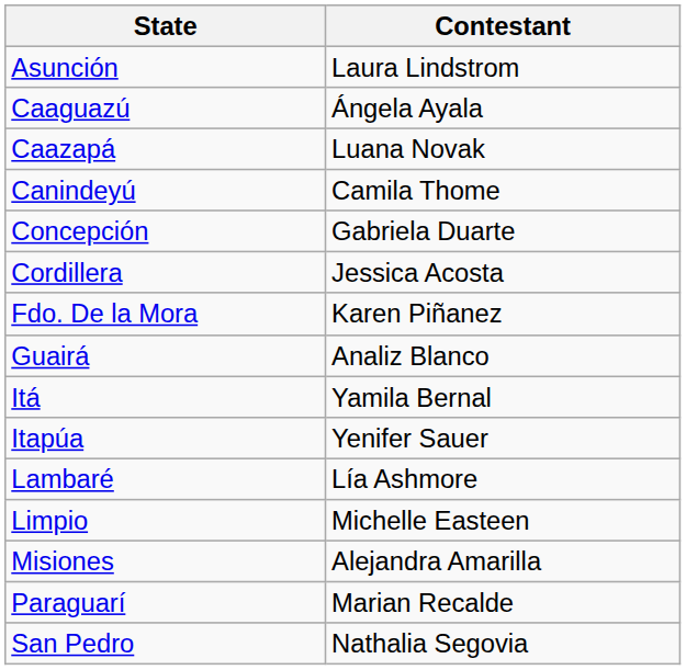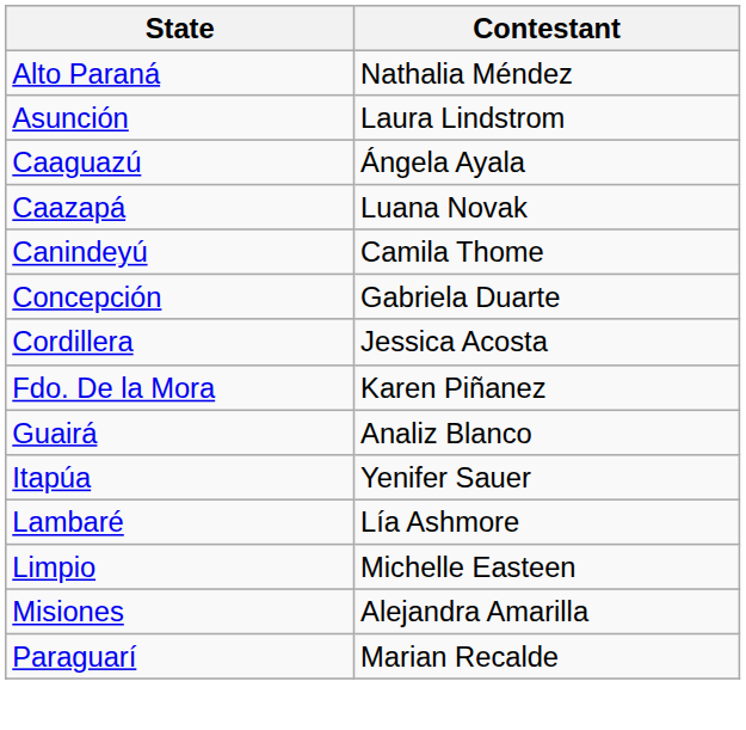 <table class="wikitable sortable" style="font-size: 95%;">
 <tr>
 <th width=180>State</th>
 <th width=200>Contestant</th>
+</tr>
+<tr>
+<td> <a href='#'>Alto Paraná</a></td>
+<td>Nathalia Méndez</td>
 </tr>
 <tr>
 <td> <a href='#'>Asunción</a></td>
 <td>Laura Lindstrom</td>
 </tr>
 <tr>
 <td> <a href='#'>Caaguazú</a></td>
 <td>Ángela Ayala</td>
 </tr>
 <tr>
 <td> <a href='#'>Caazapá</a></td>
 <td>Luana Novak</td>
 </tr>
 <tr>
 <td> <a href='#'>Canindeyú</a></td>
 <td>Camila Thome</td>
 </tr>
 <tr>
 <td> <a href='#'>Concepción</a></td>
 <td>Gabriela Duarte</td>
 </tr>
 <tr>
 <td> <a href='#'>Cordillera</a></td>
 <td>Jessica Acosta</td>
 </tr>
 <tr>
 <td> <a href='#'>Fdo. De la Mora</a></td>
 <td>Karen Piñanez</td>
 </tr>
 <tr>
 <td> <a href='#'>Guairá</a></td>
 <td>Analiz Blanco</td>
 </tr>
 <tr>
-<td> <a href='#'>Itá</a></td>
-<td>Yamila Bernal</td>
-</tr>
-<tr>
 <td> <a href='#'>Itapúa</a></td>
 <td>Yenifer Sauer</td>
 </tr>
 <tr>
 <td> <a href='#'>Lambaré</a></td>
 <td>Lía Ashmore</td>
 </tr>
 <tr>
 <td> <a href='#'>Limpio</a></td>
 <td>Michelle Easteen</td>
 </tr>
 <tr>
 <td> <a href='#'>Misiones</a></td>
 <td>Alejandra Amarilla</td>
 </tr>
 <tr>
 <td> <a href='#'>Paraguarí</a></td>
 <td>Marian Recalde</td>
 </tr>
-<tr>
-<td> <a href='#'>San Pedro</a></td>
-<td>Nathalia Segovia</td>
-</tr>
 </table>
